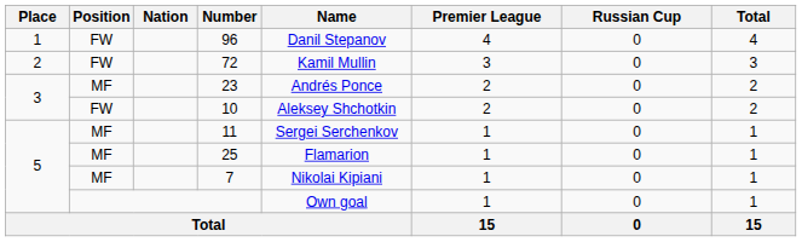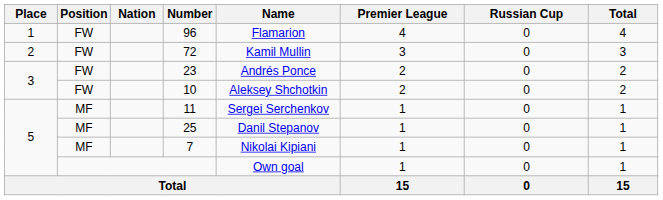 <table class="wikitable" style="font-size: 95%; text-align: center;">
 <tr>
 <th width=60>Place</th>
 <th width=60>Position</th>
 <th width=60>Nation</th>
 <th width=60>Number</th>
 <th width=150>Name</th>
 <th width=150>Premier League</th>
 <th width=150>Russian Cup</th>
 <th width=80>Total</th>
 </tr>
 <tr>
 <td>1</td>
 <td>FW</td>
 <td></td>
 <td>96</td>
-<td><a href='#'>Danil Stepanov</a></td>
+<td><a href='#'>Flamarion</a></td>
 <td>4</td>
 <td>0</td>
 <td>4</td>
 </tr>
 <tr>
 <td>2</td>
 <td>FW</td>
 <td></td>
 <td>72</td>
 <td><a href='#'>Kamil Mullin</a></td>
 <td>3</td>
 <td>0</td>
 <td>3</td>
 </tr>
 <tr>
 <td rowspan="2">3</td>
-<td>MF</td>
+<td>FW</td>
 <td></td>
 <td>23</td>
 <td><a href='#'>Andrés Ponce</a></td>
 <td>2</td>
 <td>0</td>
 <td>2</td>
 </tr>
 <tr>
 <td>FW</td>
 <td></td>
 <td>10</td>
 <td><a href='#'>Aleksey Shchotkin</a></td>
 <td>2</td>
 <td>0</td>
 <td>2</td>
 </tr>
 <tr>
 <td rowspan="4">5</td>
 <td>MF</td>
 <td></td>
 <td>11</td>
 <td><a href='#'>Sergei Serchenkov</a></td>
 <td>1</td>
 <td>0</td>
 <td>1</td>
 </tr>
 <tr>
 <td>MF</td>
 <td></td>
 <td>25</td>
-<td><a href='#'>Flamarion</a></td>
+<td><a href='#'>Danil Stepanov</a></td>
 <td>1</td>
 <td>0</td>
 <td>1</td>
 </tr>
 <tr>
 <td>MF</td>
 <td></td>
 <td>7</td>
 <td><a href='#'>Nikolai Kipiani</a></td>
 <td>1</td>
 <td>0</td>
 <td>1</td>
 </tr>
 <tr>
 <td colspan="3"></td>
 <td><a href='#'>Own goal</a></td>
 <td>1</td>
 <td>0</td>
 <td>1</td>
 </tr>
 <tr>
 <th colspan=5>Total</th>
 <th>15</th>
 <th>0</th>
 <th>15</th>
 </tr>
 </table>
